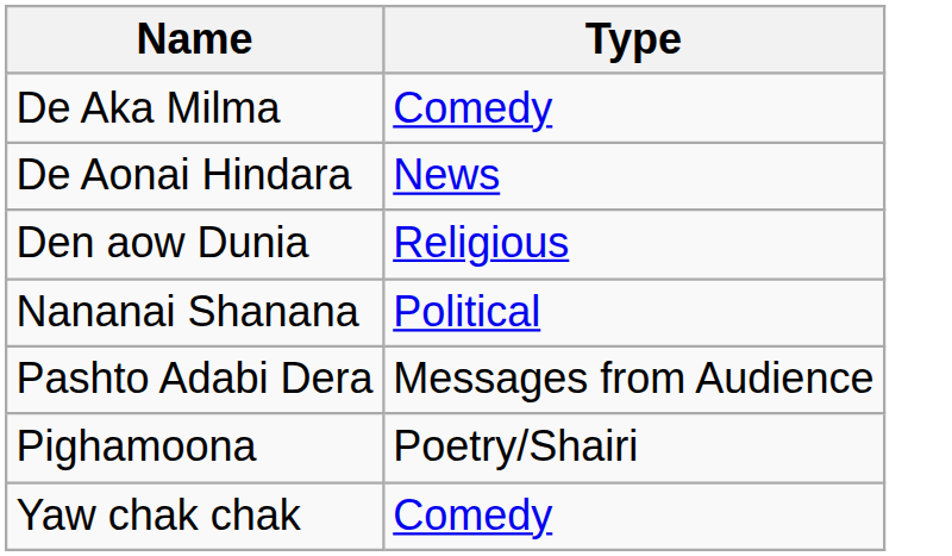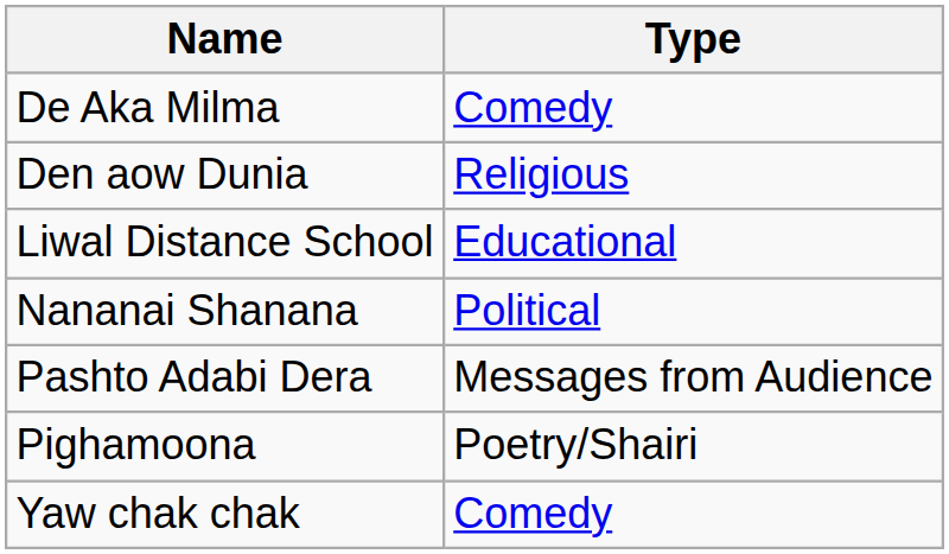 <table class="wikitable">
 <tr>
 <th>Name</th>
 <th>Type</th>
 </tr>
 <tr>
 <td>De Aka Milma</td>
 <td><a href='#'>Comedy</a></td>
 </tr>
 <tr>
-<td>De Aonai Hindara</td>
-<td><a href='#'>News</a></td>
+<td>Den aow Dunia</td>
+<td><a href='#'>Religious</a></td>
 </tr>
 <tr>
-<td>Den aow Dunia</td>
-<td><a href='#'>Religious</a></td>
+<td>Liwal Distance School</td>
+<td><a href='#'>Educational</a></td>
 </tr>
 <tr>
 <td>Nananai Shanana</td>
 <td><a href='#'>Political</a></td>
 </tr>
 <tr>
 <td>Pashto Adabi Dera</td>
 <td>Messages from Audience</td>
 </tr>
 <tr>
 <td>Pighamoona</td>
 <td>Poetry/Shairi</td>
 </tr>
 <tr>
 <td>Yaw chak chak</td>
 <td><a href='#'>Comedy</a></td>
 </tr>
 </table>
